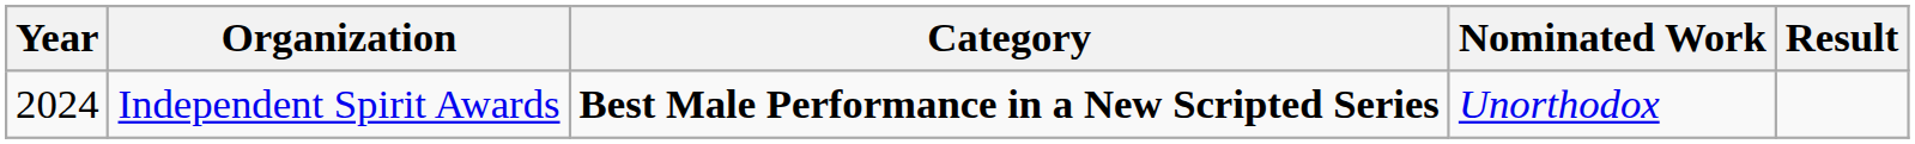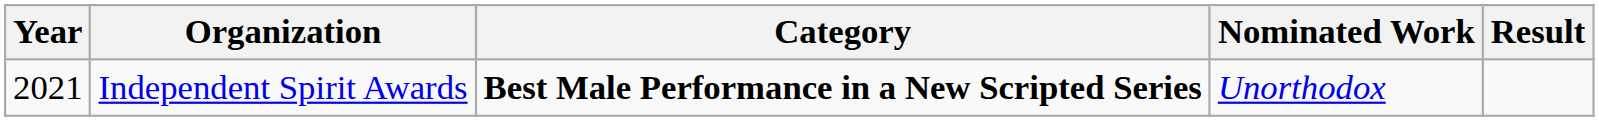 <table class="wikitable">
 <tr>
 <th>Year</th>
 <th>Organization</th>
 <th>Category</th>
 <th>Nominated Work</th>
 <th>Result</th>
 </tr>
 <tr>
-<td>2024</td>
+<td>2021</td>
 <td><a href='#'>Independent Spirit Awards</a></td>
 <td><strong>Best Male Performance in a New Scripted Series</strong></td>
 <td><em><a href='#'>Unorthodox</a></em></td>
 <td></td>
 </tr>
 </table>
